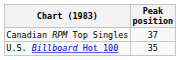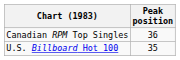 <table class="wikitable sortable">
 <tr>
 <th>Chart (1983)</th>
 <th>Peak<br>position</th>
 </tr>
 <tr>
 <td>Canadian <em>RPM</em> Top Singles</td>
-<td align="center">37</td>
+<td align="center">36</td>
 </tr>
 <tr>
 <td>U.S. <a href='#'><em>Billboard</em> Hot 100</a></td>
 <td align="center">35</td>
 </tr>
 </table>
